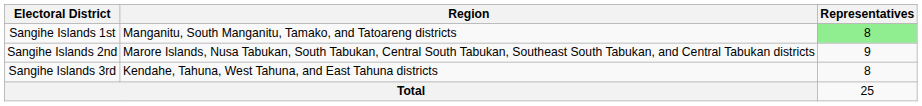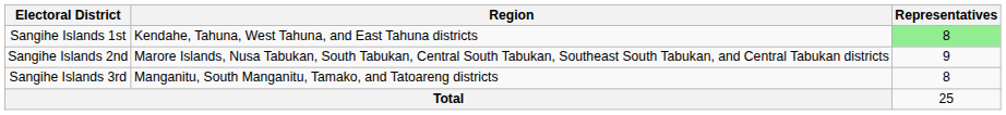 <table class="wikitable">
 <tr>
 <th>Electoral District</th>
 <th>Region</th>
 <th>Representatives</th>
 </tr>
 <tr>
 <td align="center">Sangihe Islands 1st</td>
-<td>Manganitu, South Manganitu, Tamako, and Tatoareng districts</td>
+<td>Kendahe, Tahuna, West Tahuna, and East Tahuna districts</td>
 <td align="center" style="background: lightgreen;">8</td>
 </tr>
 <tr>
 <td align="center">Sangihe Islands 2nd</td>
 <td>Marore Islands, Nusa Tabukan, South Tabukan, Central South Tabukan, Southeast South Tabukan, and Central Tabukan districts</td>
 <td align="center">9</td>
 </tr>
 <tr>
 <td align="center">Sangihe Islands 3rd</td>
-<td>Kendahe, Tahuna, West Tahuna, and East Tahuna districts</td>
+<td>Manganitu, South Manganitu, Tamako, and Tatoareng districts</td>
 <td align="center">8</td>
 </tr>
 <tr>
 <th colspan="2">Total</th>
 <td align="center">25</td>
 </tr>
 </table>
